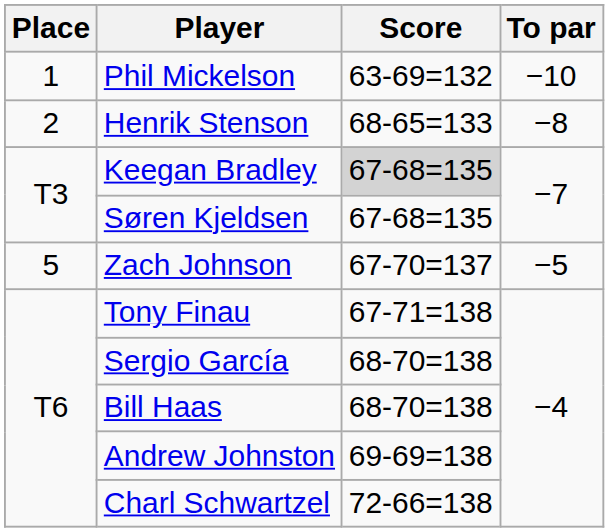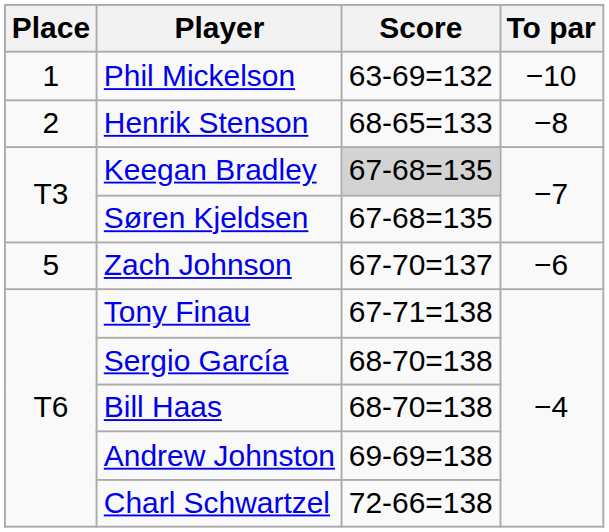 <table class="wikitable">
 <tr>
 <th>Place</th>
 <th>Player</th>
 <th>Score</th>
 <th>To par</th>
 </tr>
 <tr>
 <td align=center>1</td>
 <td> <a href='#'>Phil Mickelson</a></td>
 <td>63-69=132</td>
 <td align=center>−10</td>
 </tr>
 <tr>
 <td align=center>2</td>
 <td> <a href='#'>Henrik Stenson</a></td>
 <td>68-65=133</td>
 <td align=center>−8</td>
 </tr>
 <tr>
 <td rowspan=2 align=center>T3</td>
 <td> <a href='#'>Keegan Bradley</a></td>
 <td style="background: lightgrey;">67-68=135</td>
 <td rowspan=2 align=center>−7</td>
 </tr>
 <tr>
 <td> <a href='#'>Søren Kjeldsen</a></td>
 <td>67-68=135</td>
 </tr>
 <tr>
 <td align=center>5</td>
 <td> <a href='#'>Zach Johnson</a></td>
 <td>67-70=137</td>
-<td align=center>−5</td>
+<td align=center>−6</td>
 </tr>
 <tr>
 <td rowspan=5 align=center>T6</td>
 <td> <a href='#'>Tony Finau</a></td>
 <td>67-71=138</td>
 <td rowspan=5 align=center>−4</td>
 </tr>
 <tr>
 <td> <a href='#'>Sergio García</a></td>
 <td>68-70=138</td>
 </tr>
 <tr>
 <td> <a href='#'>Bill Haas</a></td>
 <td>68-70=138</td>
 </tr>
 <tr>
 <td> <a href='#'>Andrew Johnston</a></td>
 <td>69-69=138</td>
 </tr>
 <tr>
 <td> <a href='#'>Charl Schwartzel</a></td>
 <td>72-66=138</td>
 </tr>
 </table>
